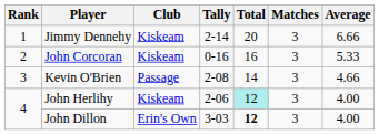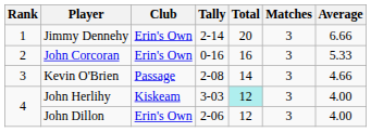 <table class="wikitable">
 <tr>
 <th>Rank</th>
 <th>Player</th>
 <th>Club</th>
 <th>Tally</th>
 <th>Total</th>
 <th>Matches</th>
 <th>Average</th>
 </tr>
 <tr>
 <td rowspan="1" style="text-align:center;">1</td>
 <td>Jimmy Dennehy</td>
-<td><a href='#'>Kiskeam</a></td>
+<td><a href='#'>Erin's Own</a></td>
 <td align=center>2-14</td>
 <td align=center>20</td>
 <td align=center>3</td>
 <td align=center>6.66</td>
 </tr>
 <tr>
 <td rowspan="1" style="text-align:center;">2</td>
 <td><a href='#'>John Corcoran</a></td>
-<td><a href='#'>Kiskeam</a></td>
+<td><a href='#'>Erin's Own</a></td>
 <td align=center>0-16</td>
 <td align=center>16</td>
 <td align=center>3</td>
 <td align=center>5.33</td>
 </tr>
 <tr>
 <td rowspan="1" style="text-align:center;">3</td>
 <td>Kevin O'Brien</td>
 <td><a href='#'>Passage</a></td>
 <td align=center>2-08</td>
 <td align=center>14</td>
 <td align=center>3</td>
 <td align=center>4.66</td>
 </tr>
 <tr>
 <td rowspan="2" style="text-align:center;">4</td>
 <td>John Herlihy</td>
 <td><a href='#'>Kiskeam</a></td>
-<td align=center>2-06</td>
+<td align=center>3-03</td>
 <td align=center style="background: paleturquoise;">12</td>
 <td align=center>3</td>
 <td align=center>4.00</td>
 </tr>
 <tr>
 <td>John Dillon</td>
 <td><a href='#'>Erin's Own</a></td>
-<td align=center>3-03</td>
-<td align=center><strong>12</strong></td>
+<td align=center>2-06</td>
+<td align=center>12</td>
 <td align=center>3</td>
 <td align=center>4.00</td>
 </tr>
 </table>
